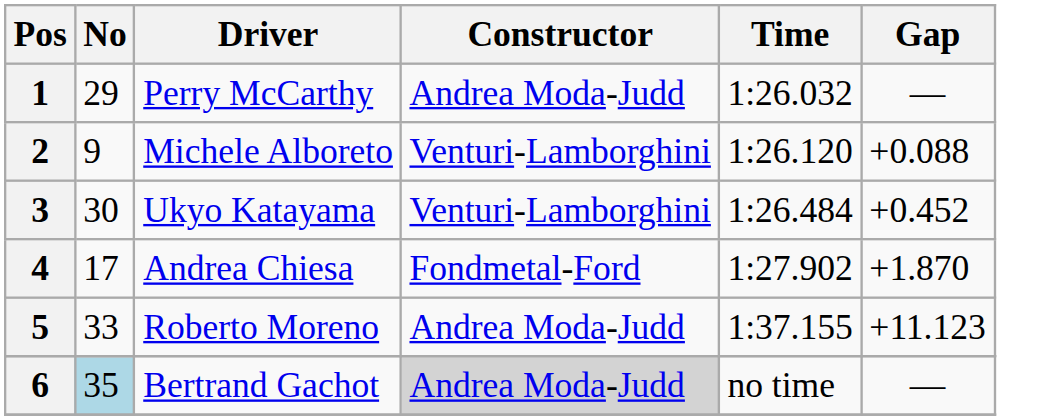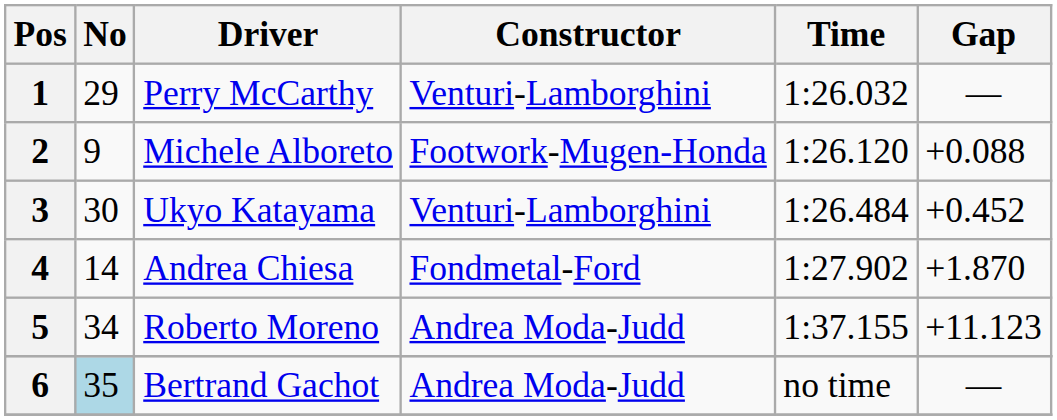 <table class="wikitable sortable" style="font-size: 95%;">
 <tr>
 <th>Pos</th>
 <th>No</th>
 <th>Driver</th>
 <th>Constructor</th>
 <th>Time</th>
 <th>Gap</th>
 </tr>
 <tr>
 <th>1</th>
 <td>29</td>
 <td> <a href='#'>Perry McCarthy</a></td>
-<td><a href='#'>Andrea Moda</a>-<a href='#'>Judd</a></td>
+<td><a href='#'>Venturi</a>-<a href='#'>Lamborghini</a></td>
 <td>1:26.032</td>
 <td align="center">—</td>
 </tr>
 <tr>
 <th>2</th>
 <td>9</td>
 <td> <a href='#'>Michele Alboreto</a></td>
-<td><a href='#'>Venturi</a>-<a href='#'>Lamborghini</a></td>
+<td><a href='#'>Footwork</a>-<a href='#'>Mugen-Honda</a></td>
 <td>1:26.120</td>
 <td>+0.088</td>
 </tr>
 <tr>
 <th>3</th>
 <td>30</td>
 <td> <a href='#'>Ukyo Katayama</a></td>
 <td><a href='#'>Venturi</a>-<a href='#'>Lamborghini</a></td>
 <td>1:26.484</td>
 <td>+0.452</td>
 </tr>
 <tr>
 <th>4</th>
-<td>17</td>
+<td>14</td>
 <td> <a href='#'>Andrea Chiesa</a></td>
 <td><a href='#'>Fondmetal</a>-<a href='#'>Ford</a></td>
 <td>1:27.902</td>
 <td>+1.870</td>
 </tr>
 <tr>
 <th>5</th>
-<td>33</td>
+<td>34</td>
 <td> <a href='#'>Roberto Moreno</a></td>
 <td><a href='#'>Andrea Moda</a>-<a href='#'>Judd</a></td>
 <td>1:37.155</td>
 <td>+11.123</td>
 </tr>
 <tr>
 </tr>
 <tr>
 <th>6</th>
 <td style="background: lightblue;">35</td>
 <td> <a href='#'>Bertrand Gachot</a></td>
-<td style="background: lightgrey;"><a href='#'>Andrea Moda</a>-<a href='#'>Judd</a></td>
+<td><a href='#'>Andrea Moda</a>-<a href='#'>Judd</a></td>
 <td>no time</td>
 <td align="center">—</td>
 </tr>
 <tr>
 </tr>
 </table>
